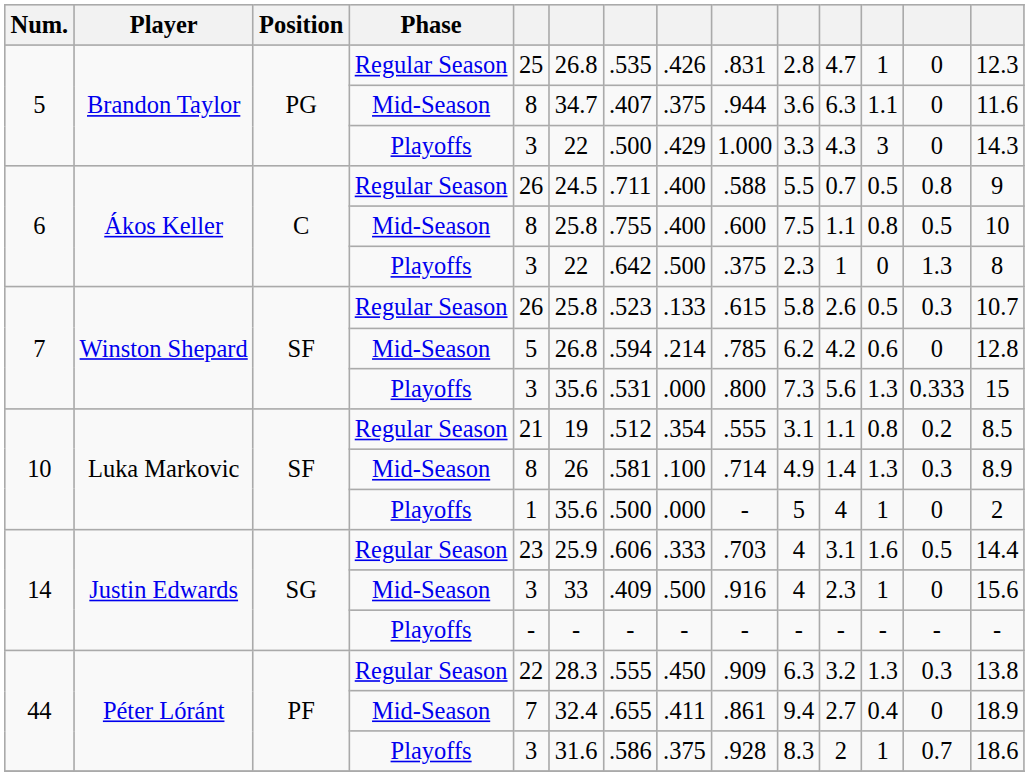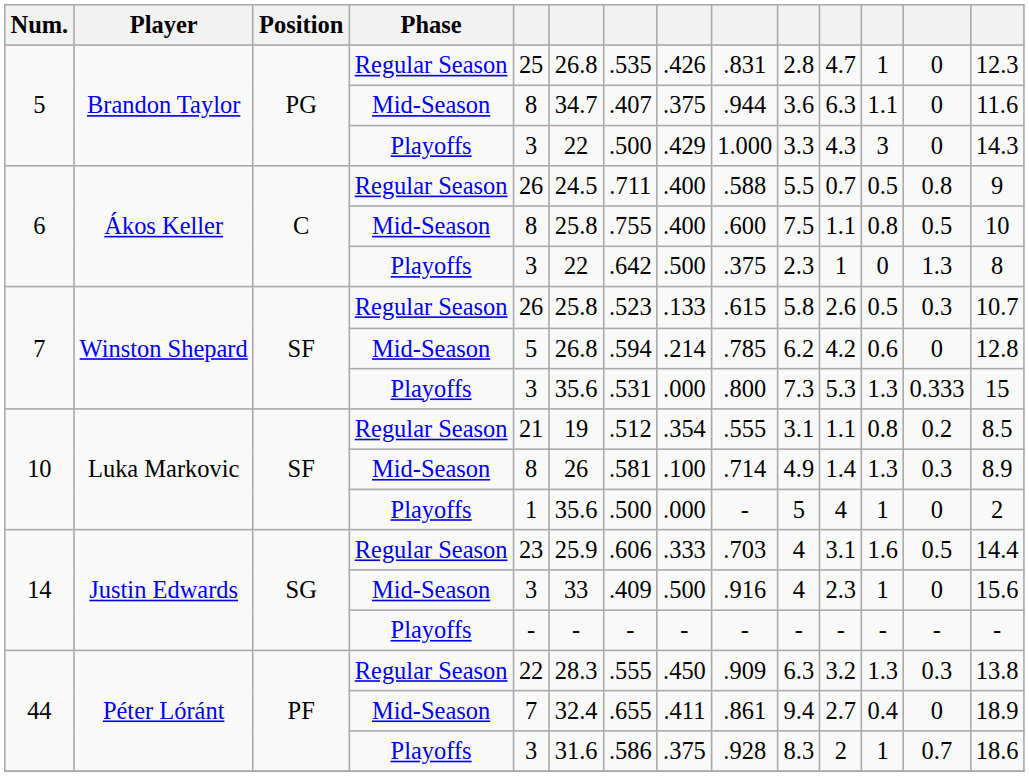 <table class="wikitable sortable" style="font-size:95%; text-align:center;">
 <tr>
 <th>Num.</th>
 <th>Player</th>
 <th>Position</th>
 <th>Phase</th>
 <th></th>
 <th></th>
 <th></th>
 <th></th>
 <th></th>
 <th></th>
 <th></th>
 <th></th>
 <th></th>
 <th></th>
 </tr>
 <tr>
 <td rowspan="3">5</td>
 <td rowspan="3"><a href='#'>Brandon Taylor</a></td>
 <td rowspan="3">PG</td>
 <td><a href='#'>Regular Season</a></td>
 <td>25</td>
 <td>26.8</td>
 <td>.535</td>
 <td>.426</td>
 <td>.831</td>
 <td>2.8</td>
 <td>4.7</td>
 <td>1</td>
 <td>0</td>
 <td>12.3</td>
 </tr>
 <tr>
 <td><a href='#'>Mid-Season</a></td>
 <td>8</td>
 <td>34.7</td>
 <td>.407</td>
 <td>.375</td>
 <td>.944</td>
 <td>3.6</td>
 <td>6.3</td>
 <td>1.1</td>
 <td>0</td>
 <td>11.6</td>
 </tr>
 <tr>
 <td><a href='#'>Playoffs</a></td>
 <td>3</td>
 <td>22</td>
 <td>.500</td>
 <td>.429</td>
 <td>1.000</td>
 <td>3.3</td>
 <td>4.3</td>
 <td>3</td>
 <td>0</td>
 <td>14.3</td>
 </tr>
 <tr>
 <td rowspan="3">6</td>
 <td rowspan="3"><a href='#'>Ákos Keller</a></td>
 <td rowspan="3">C</td>
 <td><a href='#'>Regular Season</a></td>
 <td>26</td>
 <td>24.5</td>
 <td>.711</td>
 <td>.400</td>
 <td>.588</td>
 <td>5.5</td>
 <td>0.7</td>
 <td>0.5</td>
 <td>0.8</td>
 <td>9</td>
 </tr>
 <tr>
 <td><a href='#'>Mid-Season</a></td>
 <td>8</td>
 <td>25.8</td>
 <td>.755</td>
 <td>.400</td>
 <td>.600</td>
 <td>7.5</td>
 <td>1.1</td>
 <td>0.8</td>
 <td>0.5</td>
 <td>10</td>
 </tr>
 <tr>
 <td><a href='#'>Playoffs</a></td>
 <td>3</td>
 <td>22</td>
 <td>.642</td>
 <td>.500</td>
 <td>.375</td>
 <td>2.3</td>
 <td>1</td>
 <td>0</td>
 <td>1.3</td>
 <td>8</td>
 </tr>
 <tr>
 <td rowspan="3">7</td>
 <td rowspan="3"><a href='#'>Winston Shepard</a></td>
 <td rowspan="3">SF</td>
 <td><a href='#'>Regular Season</a></td>
 <td>26</td>
 <td>25.8</td>
 <td>.523</td>
 <td>.133</td>
 <td>.615</td>
 <td>5.8</td>
 <td>2.6</td>
 <td>0.5</td>
 <td>0.3</td>
 <td>10.7</td>
 </tr>
 <tr>
 <td><a href='#'>Mid-Season</a></td>
 <td>5</td>
 <td>26.8</td>
 <td>.594</td>
 <td>.214</td>
 <td>.785</td>
 <td>6.2</td>
 <td>4.2</td>
 <td>0.6</td>
 <td>0</td>
 <td>12.8</td>
 </tr>
 <tr>
 <td><a href='#'>Playoffs</a></td>
 <td>3</td>
 <td>35.6</td>
 <td>.531</td>
 <td>.000</td>
 <td>.800</td>
 <td>7.3</td>
-<td>5.6</td>
+<td>5.3</td>
 <td>1.3</td>
 <td>0.333</td>
 <td>15</td>
 </tr>
 <tr>
 <td rowspan="3">10</td>
 <td rowspan="3">Luka Markovic</td>
 <td rowspan="3">SF</td>
 <td><a href='#'>Regular Season</a></td>
 <td>21</td>
 <td>19</td>
 <td>.512</td>
 <td>.354</td>
 <td>.555</td>
 <td>3.1</td>
 <td>1.1</td>
 <td>0.8</td>
 <td>0.2</td>
 <td>8.5</td>
 </tr>
 <tr>
 <td><a href='#'>Mid-Season</a></td>
 <td>8</td>
 <td>26</td>
 <td>.581</td>
 <td>.100</td>
 <td>.714</td>
 <td>4.9</td>
 <td>1.4</td>
 <td>1.3</td>
 <td>0.3</td>
 <td>8.9</td>
 </tr>
 <tr>
 <td><a href='#'>Playoffs</a></td>
 <td>1</td>
 <td>35.6</td>
 <td>.500</td>
 <td>.000</td>
 <td>-</td>
 <td>5</td>
 <td>4</td>
 <td>1</td>
 <td>0</td>
 <td>2</td>
 </tr>
 <tr>
 <td rowspan="3">14</td>
 <td rowspan="3"><a href='#'>Justin Edwards</a></td>
 <td rowspan="3">SG</td>
 <td><a href='#'>Regular Season</a></td>
 <td>23</td>
 <td>25.9</td>
 <td>.606</td>
 <td>.333</td>
 <td>.703</td>
 <td>4</td>
 <td>3.1</td>
 <td>1.6</td>
 <td>0.5</td>
 <td>14.4</td>
 </tr>
 <tr>
 <td><a href='#'>Mid-Season</a></td>
 <td>3</td>
 <td>33</td>
 <td>.409</td>
 <td>.500</td>
 <td>.916</td>
 <td>4</td>
 <td>2.3</td>
 <td>1</td>
 <td>0</td>
 <td>15.6</td>
 </tr>
 <tr>
 <td><a href='#'>Playoffs</a></td>
 <td>-</td>
 <td>-</td>
 <td>-</td>
 <td>-</td>
 <td>-</td>
 <td>-</td>
 <td>-</td>
 <td>-</td>
 <td>-</td>
 <td>-</td>
 </tr>
 <tr>
 <td rowspan="3">44</td>
 <td rowspan="3"><a href='#'>Péter Lóránt</a></td>
 <td rowspan="3">PF</td>
 <td><a href='#'>Regular Season</a></td>
 <td>22</td>
 <td>28.3</td>
 <td>.555</td>
 <td>.450</td>
 <td>.909</td>
 <td>6.3</td>
 <td>3.2</td>
 <td>1.3</td>
 <td>0.3</td>
 <td>13.8</td>
 </tr>
 <tr>
 <td><a href='#'>Mid-Season</a></td>
 <td>7</td>
 <td>32.4</td>
 <td>.655</td>
 <td>.411</td>
 <td>.861</td>
 <td>9.4</td>
 <td>2.7</td>
 <td>0.4</td>
 <td>0</td>
 <td>18.9</td>
 </tr>
 <tr>
 <td><a href='#'>Playoffs</a></td>
 <td>3</td>
 <td>31.6</td>
 <td>.586</td>
 <td>.375</td>
 <td>.928</td>
 <td>8.3</td>
 <td>2</td>
 <td>1</td>
 <td>0.7</td>
 <td>18.6</td>
 </tr>
 <tr>
 </tr>
 </table>
